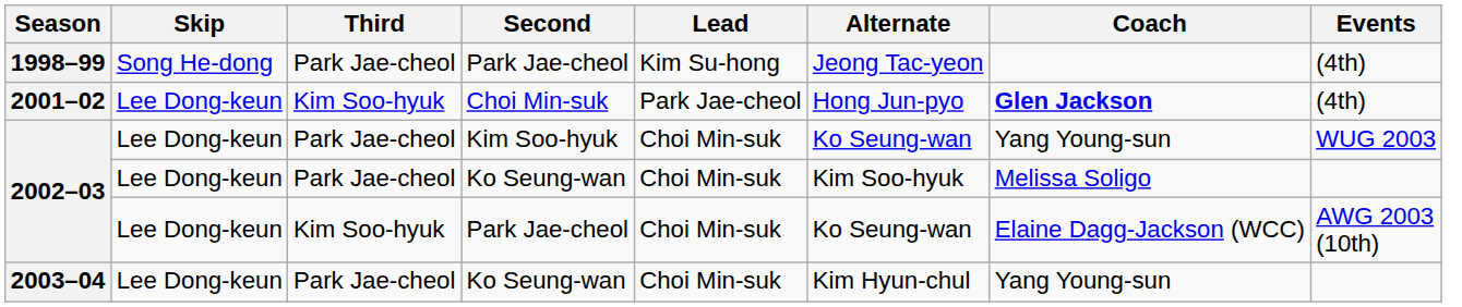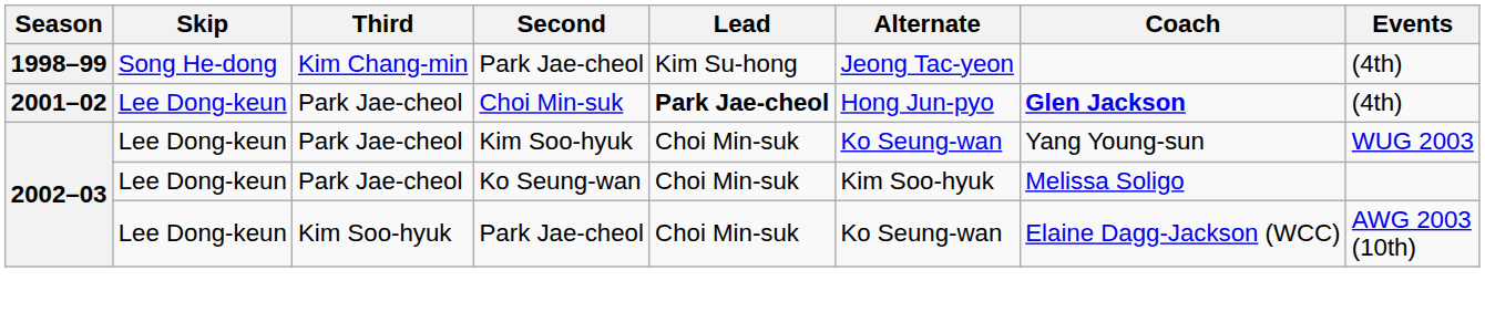 <table class="wikitable">
 <tr>
 <th scope="col">Season</th>
 <th scope="col">Skip</th>
 <th scope="col">Third</th>
 <th scope="col">Second</th>
 <th scope="col">Lead</th>
 <th scope="col">Alternate</th>
 <th scope="col">Coach</th>
 <th scope="col">Events</th>
 </tr>
 <tr>
 <th scope="row">1998–99</th>
 <td><a href='#'>Song He-dong</a></td>
-<td>Park Jae-cheol</td>
+<td><a href='#'>Kim Chang-min</a></td>
 <td>Park Jae-cheol</td>
 <td>Kim Su-hong</td>
 <td><a href='#'>Jeong Tac-yeon</a></td>
 <td></td>
 <td> (4th)</td>
 </tr>
 <tr>
 <th scope="row">2001–02</th>
 <td><a href='#'>Lee Dong-keun</a></td>
-<td><a href='#'>Kim Soo-hyuk</a></td>
+<td>Park Jae-cheol</td>
 <td><a href='#'>Choi Min-suk</a></td>
-<td>Park Jae-cheol</td>
+<td><strong>Park Jae-cheol</strong></td>
 <td><a href='#'>Hong Jun-pyo</a></td>
 <td><strong><a href='#'>Glen Jackson</a></strong></td>
 <td> (4th)</td>
 </tr>
 <tr>
 <th scope="row" rowspan=3>2002–03</th>
 <td>Lee Dong-keun</td>
 <td>Park Jae-cheol</td>
 <td>Kim Soo-hyuk</td>
 <td>Choi Min-suk</td>
 <td><a href='#'>Ko Seung-wan</a></td>
 <td>Yang Young-sun</td>
 <td><a href='#'>WUG 2003</a> </td>
 </tr>
 <tr>
 <td>Lee Dong-keun</td>
 <td>Park Jae-cheol</td>
 <td>Ko Seung-wan</td>
 <td>Choi Min-suk</td>
 <td>Kim Soo-hyuk</td>
 <td><a href='#'>Melissa Soligo</a></td>
 <td> </td>
 </tr>
 <tr>
 <td>Lee Dong-keun</td>
 <td>Kim Soo-hyuk</td>
 <td>Park Jae-cheol</td>
 <td>Choi Min-suk</td>
 <td>Ko Seung-wan</td>
 <td><a href='#'>Elaine Dagg-Jackson</a> (WCC)</td>
 <td><a href='#'>AWG 2003</a> <br> (10th)</td>
 </tr>
-<tr>
-<th scope="row">2003–04</th>
-<td>Lee Dong-keun</td>
-<td>Park Jae-cheol</td>
-<td>Ko Seung-wan</td>
-<td>Choi Min-suk</td>
-<td>Kim Hyun-chul</td>
-<td>Yang Young-sun</td>
-<td> </td>
-</tr>
 </table>
